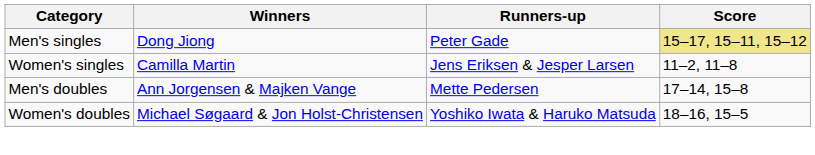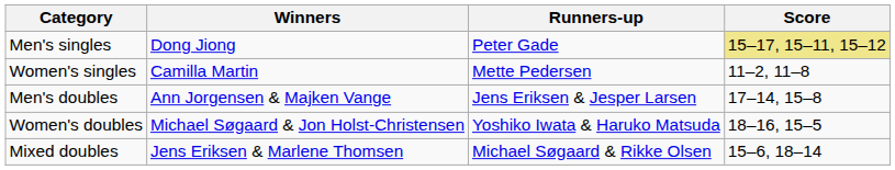 <table class=wikitable style="margin:auto;">
 <tr>
 <th>Category</th>
 <th>Winners</th>
 <th>Runners-up</th>
 <th>Score</th>
 </tr>
 <tr>
 <td>Men's singles</td>
 <td> <a href='#'>Dong Jiong</a></td>
 <td> <a href='#'>Peter Gade</a></td>
 <td style="background: khaki;">15–17, 15–11, 15–12</td>
 </tr>
 <tr>
 <td>Women's singles</td>
 <td> <a href='#'>Camilla Martin</a></td>
-<td> <a href='#'>Jens Eriksen</a> & <a href='#'>Jesper Larsen</a></td>
+<td> <a href='#'>Mette Pedersen</a></td>
 <td>11–2, 11–8</td>
 </tr>
 <tr>
 <td>Men's doubles</td>
 <td> <a href='#'>Ann Jorgensen</a> & <a href='#'>Majken Vange</a></td>
-<td> <a href='#'>Mette Pedersen</a></td>
+<td> <a href='#'>Jens Eriksen</a> & <a href='#'>Jesper Larsen</a></td>
 <td>17–14, 15–8</td>
 </tr>
 <tr>
 <td>Women's doubles</td>
 <td> <a href='#'>Michael Søgaard</a> & <a href='#'>Jon Holst-Christensen</a></td>
 <td> <a href='#'>Yoshiko Iwata</a> & <a href='#'>Haruko Matsuda</a></td>
 <td>18–16, 15–5</td>
 </tr>
+<tr>
+<td>Mixed doubles</td>
+<td> <a href='#'>Jens Eriksen</a> & <a href='#'>Marlene Thomsen</a></td>
+<td> <a href='#'>Michael Søgaard</a> & <a href='#'>Rikke Olsen</a></td>
+<td>15–6, 18–14</td>
+</tr>
 </table>
